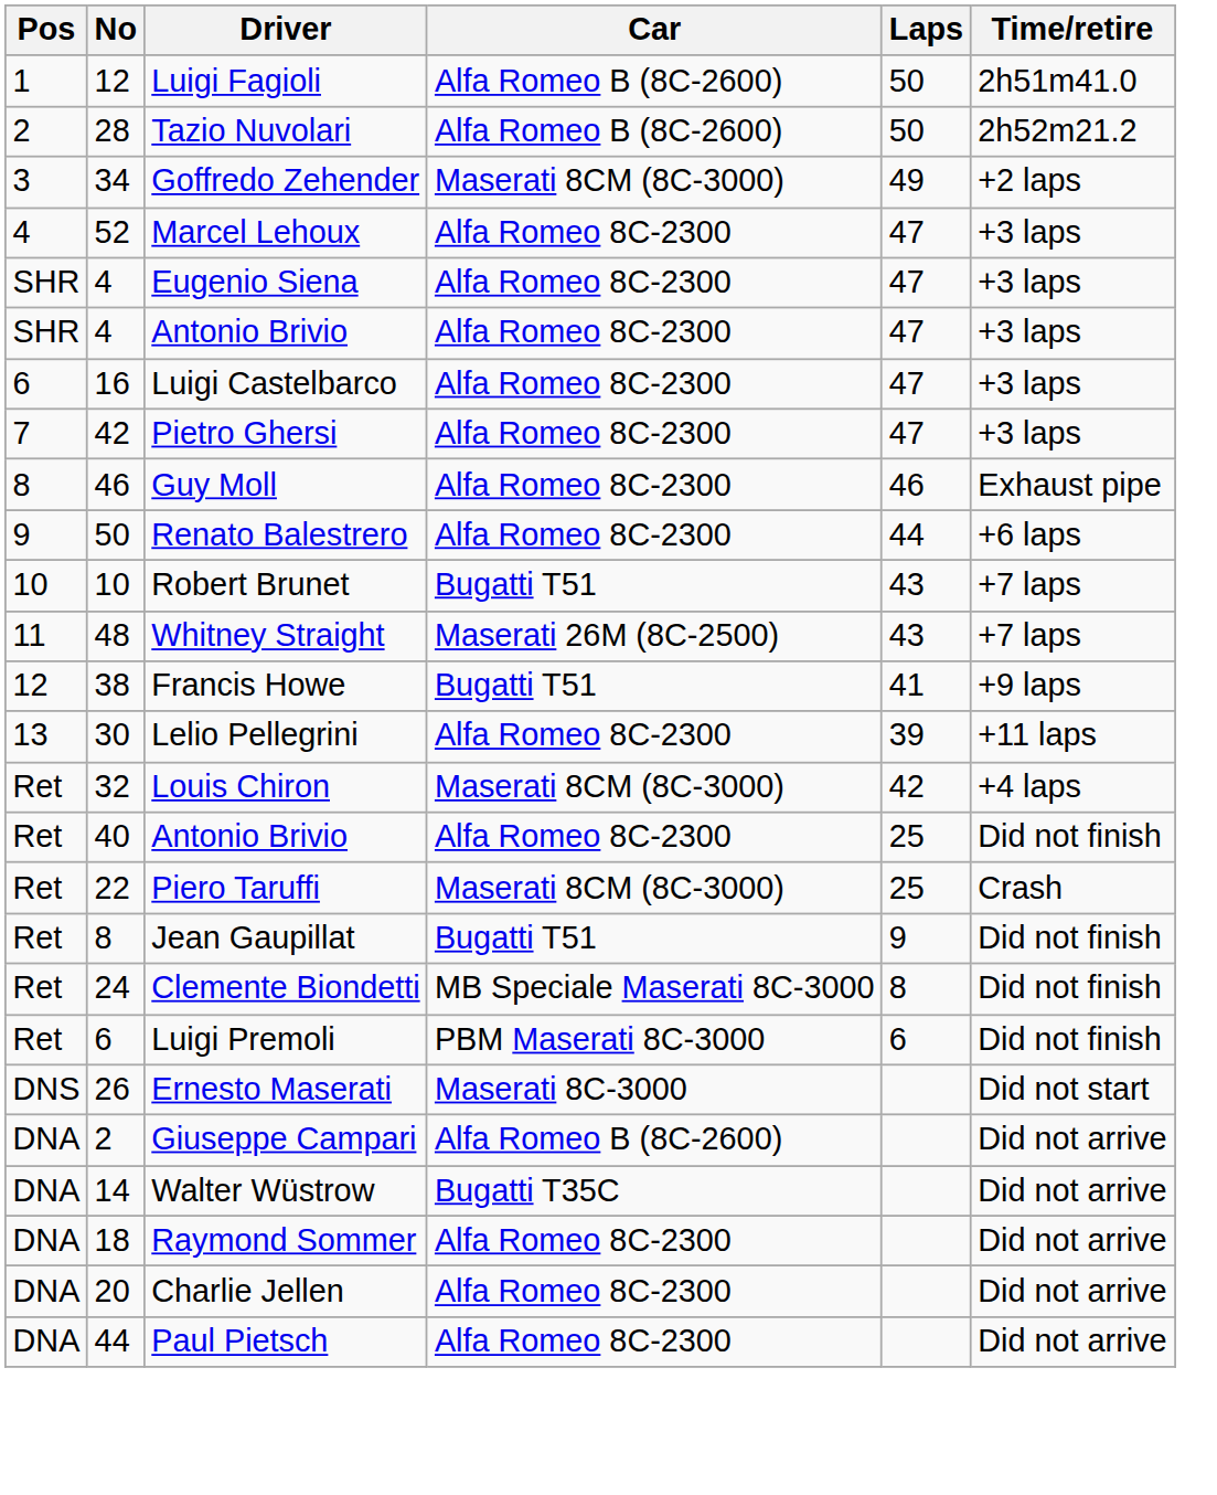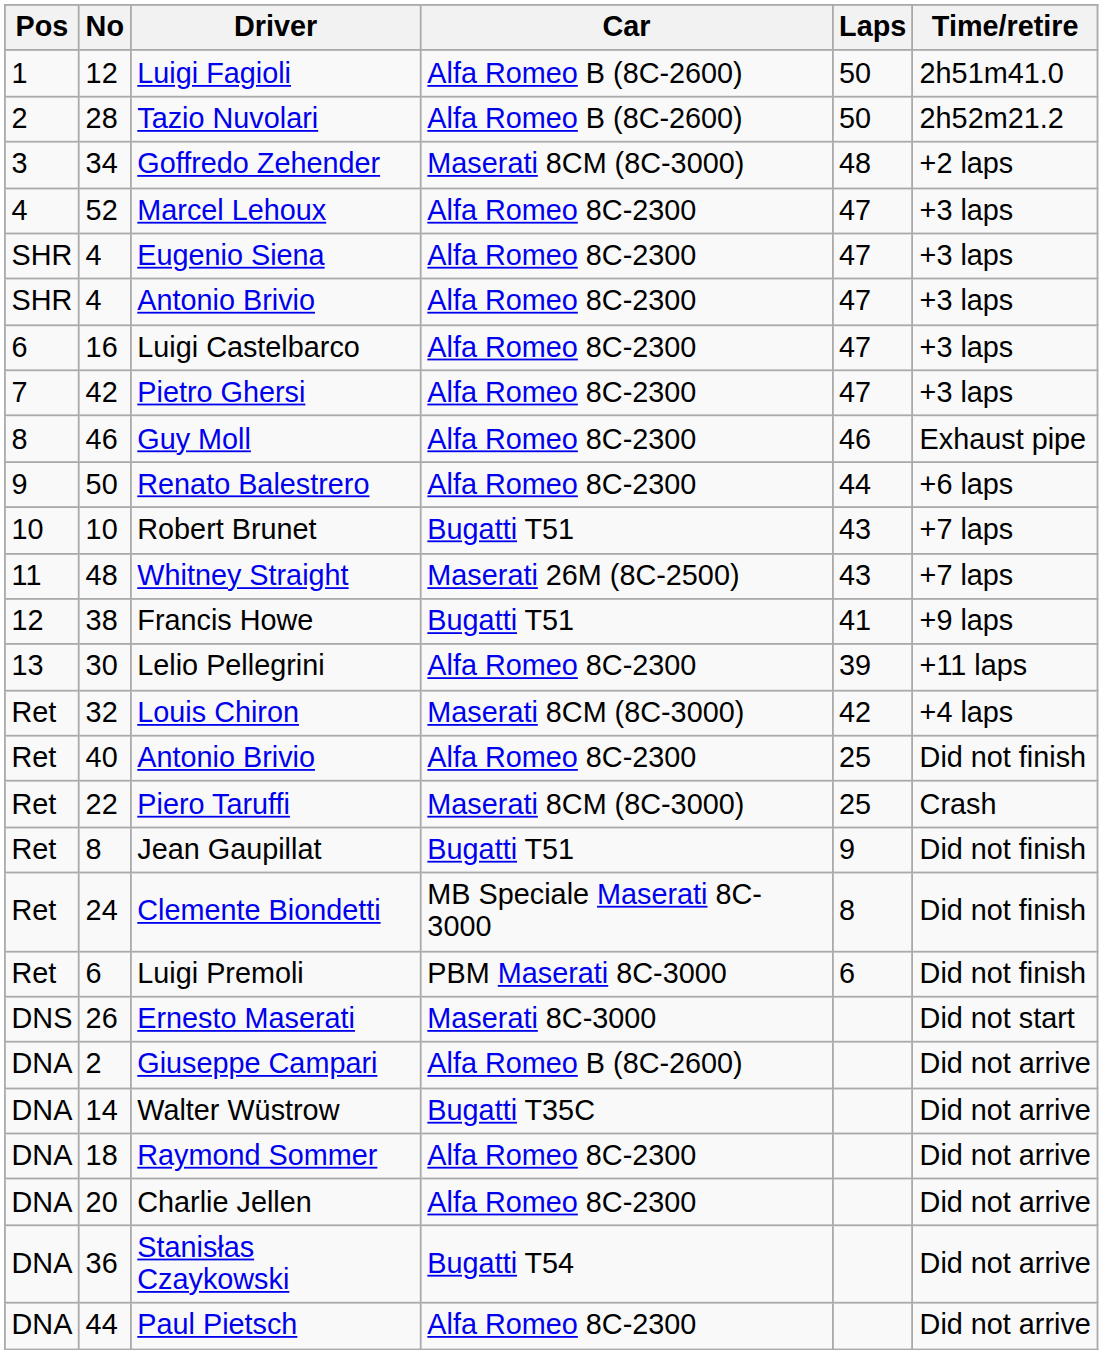 <table class="wikitable">
 <tr>
 <th>Pos</th>
 <th>No</th>
 <th>Driver</th>
 <th>Car</th>
 <th>Laps</th>
 <th>Time/retire</th>
 </tr>
 <tr>
 <td>1</td>
 <td>12</td>
 <td> <a href='#'>Luigi Fagioli</a></td>
 <td><a href='#'>Alfa Romeo</a> B (8C-2600)</td>
 <td>50</td>
 <td>2h51m41.0</td>
 </tr>
 <tr>
 <td>2</td>
 <td>28</td>
 <td> <a href='#'>Tazio Nuvolari</a></td>
 <td><a href='#'>Alfa Romeo</a> B (8C-2600)</td>
 <td>50</td>
 <td>2h52m21.2</td>
 </tr>
 <tr>
 <td>3</td>
 <td>34</td>
 <td> <a href='#'>Goffredo Zehender</a></td>
 <td><a href='#'>Maserati</a> 8CM (8C-3000)</td>
-<td>49</td>
+<td>48</td>
 <td>+2 laps</td>
 </tr>
 <tr>
 <td>4</td>
 <td>52</td>
 <td> <a href='#'>Marcel Lehoux</a></td>
 <td><a href='#'>Alfa Romeo</a> 8C-2300</td>
 <td>47</td>
 <td>+3 laps</td>
 </tr>
 <tr>
 <td>SHR</td>
 <td>4</td>
 <td> <a href='#'>Eugenio Siena</a></td>
 <td><a href='#'>Alfa Romeo</a> 8C-2300</td>
 <td>47</td>
 <td>+3 laps</td>
 </tr>
 <tr>
 <td>SHR</td>
 <td>4</td>
 <td> <a href='#'>Antonio Brivio</a></td>
 <td><a href='#'>Alfa Romeo</a> 8C-2300</td>
 <td>47</td>
 <td>+3 laps</td>
 </tr>
 <tr>
 <td>6</td>
 <td>16</td>
 <td> Luigi Castelbarco</td>
 <td><a href='#'>Alfa Romeo</a> 8C-2300</td>
 <td>47</td>
 <td>+3 laps</td>
 </tr>
 <tr>
 <td>7</td>
 <td>42</td>
 <td> <a href='#'>Pietro Ghersi</a></td>
 <td><a href='#'>Alfa Romeo</a> 8C-2300</td>
 <td>47</td>
 <td>+3 laps</td>
 </tr>
 <tr>
 <td>8</td>
 <td>46</td>
 <td> <a href='#'>Guy Moll</a></td>
 <td><a href='#'>Alfa Romeo</a> 8C-2300</td>
 <td>46</td>
 <td>Exhaust pipe</td>
 </tr>
 <tr>
 <td>9</td>
 <td>50</td>
 <td> <a href='#'>Renato Balestrero</a></td>
 <td><a href='#'>Alfa Romeo</a> 8C-2300</td>
 <td>44</td>
 <td>+6 laps</td>
 </tr>
 <tr>
 <td>10</td>
 <td>10</td>
 <td> Robert Brunet</td>
 <td><a href='#'>Bugatti</a> T51</td>
 <td>43</td>
 <td>+7 laps</td>
 </tr>
 <tr>
 <td>11</td>
 <td>48</td>
 <td> <a href='#'>Whitney Straight</a></td>
 <td><a href='#'>Maserati</a> 26M (8C-2500)</td>
 <td>43</td>
 <td>+7 laps</td>
 </tr>
 <tr>
 <td>12</td>
 <td>38</td>
 <td> Francis Howe</td>
 <td><a href='#'>Bugatti</a> T51</td>
 <td>41</td>
 <td>+9 laps</td>
 </tr>
 <tr>
 <td>13</td>
 <td>30</td>
 <td> Lelio Pellegrini</td>
 <td><a href='#'>Alfa Romeo</a> 8C-2300</td>
 <td>39</td>
 <td>+11 laps</td>
 </tr>
 <tr>
 <td>Ret</td>
 <td>32</td>
 <td> <a href='#'>Louis Chiron</a></td>
 <td><a href='#'>Maserati</a> 8CM (8C-3000)</td>
 <td>42</td>
 <td>+4 laps</td>
 </tr>
 <tr>
 <td>Ret</td>
 <td>40</td>
 <td> <a href='#'>Antonio Brivio</a></td>
 <td><a href='#'>Alfa Romeo</a> 8C-2300</td>
 <td>25</td>
 <td>Did not finish</td>
 </tr>
 <tr>
 <td>Ret</td>
 <td>22</td>
 <td> <a href='#'>Piero Taruffi</a></td>
 <td><a href='#'>Maserati</a> 8CM (8C-3000)</td>
 <td>25</td>
 <td>Crash</td>
 </tr>
 <tr>
 <td>Ret</td>
 <td>8</td>
 <td> Jean Gaupillat</td>
 <td><a href='#'>Bugatti</a> T51</td>
 <td>9</td>
 <td>Did not finish</td>
 </tr>
 <tr>
 <td>Ret</td>
 <td>24</td>
 <td> <a href='#'>Clemente Biondetti</a></td>
 <td>MB Speciale <a href='#'>Maserati</a> 8C-3000</td>
 <td>8</td>
 <td>Did not finish</td>
 </tr>
 <tr>
 <td>Ret</td>
 <td>6</td>
 <td> Luigi Premoli</td>
 <td>PBM <a href='#'>Maserati</a> 8C-3000</td>
 <td>6</td>
 <td>Did not finish</td>
 </tr>
 <tr>
 <td>DNS</td>
 <td>26</td>
 <td> <a href='#'>Ernesto Maserati</a></td>
 <td><a href='#'>Maserati</a> 8C-3000</td>
 <td></td>
 <td>Did not start</td>
 </tr>
 <tr>
 <td>DNA</td>
 <td>2</td>
 <td> <a href='#'>Giuseppe Campari</a></td>
 <td><a href='#'>Alfa Romeo</a> B (8C-2600)</td>
 <td></td>
 <td>Did not arrive</td>
 </tr>
 <tr>
 <td>DNA</td>
 <td>14</td>
 <td> Walter Wüstrow</td>
 <td><a href='#'>Bugatti</a> T35C</td>
 <td></td>
 <td>Did not arrive</td>
 </tr>
 <tr>
 <td>DNA</td>
 <td>18</td>
 <td> <a href='#'>Raymond Sommer</a></td>
 <td><a href='#'>Alfa Romeo</a> 8C-2300</td>
 <td></td>
 <td>Did not arrive</td>
 </tr>
 <tr>
 <td>DNA</td>
 <td>20</td>
 <td> Charlie Jellen</td>
 <td><a href='#'>Alfa Romeo</a> 8C-2300</td>
 <td></td>
 <td>Did not arrive</td>
 </tr>
 <tr>
 <td>DNA</td>
+<td>36</td>
+<td> <a href='#'>Stanisłas Czaykowski</a></td>
+<td><a href='#'>Bugatti</a> T54</td>
+<td></td>
+<td>Did not arrive</td>
+</tr>
+<tr>
+<td>DNA</td>
 <td>44</td>
 <td> <a href='#'>Paul Pietsch</a></td>
 <td><a href='#'>Alfa Romeo</a> 8C-2300</td>
 <td></td>
 <td>Did not arrive</td>
 </tr>
 </table>
